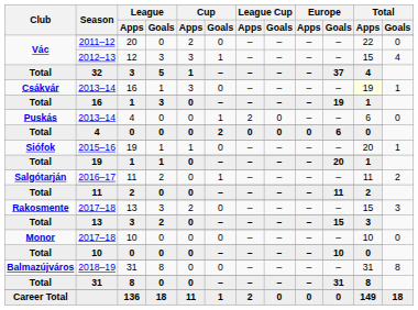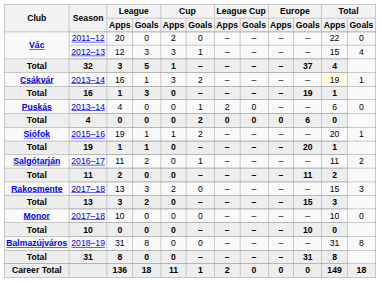 <table class="wikitable" style="font-size:90%; text-align: center;">
 <tr>
 <th rowspan="2">Club</th>
 <th rowspan="2">Season</th>
 <th colspan="2">League</th>
 <th colspan="2">Cup</th>
 <th colspan="2">League Cup</th>
 <th colspan="2">Europe</th>
 <th colspan="2">Total</th>
 </tr>
 <tr>
 <th>Apps</th>
 <th>Goals</th>
 <th>Apps</th>
 <th>Goals</th>
 <th>Apps</th>
 <th>Goals</th>
 <th>Apps</th>
 <th>Goals</th>
 <th>Apps</th>
 <th>Goals</th>
 </tr>
 <tr ||-||-||-|->
 <td rowspan="4" valign="center"><strong><a href='#'>Vác</a></strong></td>
 </tr>
 <tr>
 <td><a href='#'>2011–12</a></td>
 <td>20</td>
 <td>0</td>
 <td>2</td>
 <td>0</td>
 <td>–</td>
 <td>–</td>
 <td>–</td>
 <td>–</td>
 <td>22</td>
 <td>0</td>
 </tr>
 <tr>
 <td><a href='#'>2012–13</a></td>
 <td>12</td>
 <td>3</td>
 <td>3</td>
 <td>1</td>
 <td>–</td>
 <td>–</td>
 <td>–</td>
 <td>–</td>
 <td>15</td>
 <td>4</td>
 </tr>
 <tr>
 </tr>
 <tr style="font-weight:bold; background-color:#eeeeee;">
 <td>Total</td>
 <td>32</td>
 <td>3</td>
 <td>5</td>
 <td>1</td>
 <td>–</td>
 <td>–</td>
 <td>–</td>
 <td>–</td>
 <td>37</td>
 <td>4</td>
 </tr>
 <tr>
 <td rowspan="3" valign="center"><strong><a href='#'>Csákvár</a></strong></td>
 </tr>
 <tr>
 <td><a href='#'>2013–14</a></td>
 <td>16</td>
 <td>1</td>
 <td>3</td>
-<td>0</td>
+<td>2</td>
 <td>–</td>
 <td>–</td>
 <td>–</td>
 <td>–</td>
 <td style="background: lightyellow;">19</td>
 <td>1</td>
 </tr>
 <tr>
 </tr>
 <tr style="font-weight:bold; background-color:#eeeeee;">
 <td>Total</td>
 <td>16</td>
 <td>1</td>
 <td>3</td>
 <td>0</td>
 <td>–</td>
 <td>–</td>
 <td>–</td>
 <td>–</td>
 <td>19</td>
 <td>1</td>
 </tr>
 <tr>
 <td rowspan="3" valign="center"><strong><a href='#'>Puskás</a></strong></td>
 </tr>
 <tr>
 <td><a href='#'>2013–14</a></td>
 <td>4</td>
 <td>0</td>
 <td>0</td>
 <td>1</td>
 <td>2</td>
 <td>0</td>
 <td>–</td>
 <td>–</td>
 <td>6</td>
 <td>0</td>
 </tr>
 <tr>
 </tr>
 <tr style="font-weight:bold; background-color:#eeeeee;">
 <td>Total</td>
 <td>4</td>
 <td>0</td>
 <td>0</td>
 <td>0</td>
 <td>2</td>
 <td>0</td>
 <td>0</td>
 <td>0</td>
 <td>6</td>
 <td>0</td>
 </tr>
 <tr>
 <td rowspan="3" valign="center"><strong><a href='#'>Siófok</a></strong></td>
 </tr>
 <tr>
 <td><a href='#'>2015–16</a></td>
 <td>19</td>
 <td>1</td>
 <td>1</td>
-<td>0</td>
+<td>2</td>
 <td>–</td>
 <td>–</td>
 <td>–</td>
 <td>–</td>
 <td>20</td>
 <td>1</td>
 </tr>
 <tr>
 </tr>
 <tr style="font-weight:bold; background-color:#eeeeee;">
 <td>Total</td>
 <td>19</td>
 <td>1</td>
 <td>1</td>
 <td>0</td>
 <td>–</td>
 <td>–</td>
 <td>–</td>
 <td>–</td>
 <td>20</td>
 <td>1</td>
 </tr>
 <tr>
 <td rowspan="3" valign="center"><strong><a href='#'>Salgótarján</a></strong></td>
 </tr>
 <tr>
 <td><a href='#'>2016–17</a></td>
 <td>11</td>
 <td>2</td>
 <td>0</td>
 <td>1</td>
 <td>–</td>
 <td>–</td>
 <td>–</td>
 <td>–</td>
 <td>11</td>
 <td>2</td>
 </tr>
 <tr>
 </tr>
 <tr style="font-weight:bold; background-color:#eeeeee;">
 <td>Total</td>
 <td>11</td>
 <td>2</td>
 <td>0</td>
 <td>0</td>
 <td>–</td>
 <td>–</td>
 <td>–</td>
 <td>–</td>
 <td>11</td>
 <td>2</td>
 </tr>
 <tr>
 <td rowspan="3" valign="center"><strong><a href='#'>Rakosmente</a></strong></td>
 </tr>
 <tr>
 <td><a href='#'>2017–18</a></td>
 <td>13</td>
 <td>3</td>
 <td>2</td>
 <td>0</td>
 <td>–</td>
 <td>–</td>
 <td>–</td>
 <td>–</td>
 <td>15</td>
 <td>3</td>
 </tr>
 <tr>
 </tr>
 <tr style="font-weight:bold; background-color:#eeeeee;">
 <td>Total</td>
 <td>13</td>
 <td>3</td>
 <td>2</td>
 <td>0</td>
 <td>–</td>
 <td>–</td>
 <td>–</td>
 <td>–</td>
 <td>15</td>
 <td>3</td>
 </tr>
 <tr>
 <td rowspan="3" valign="center"><strong><a href='#'>Monor</a></strong></td>
 </tr>
 <tr>
 <td><a href='#'>2017–18</a></td>
 <td>10</td>
 <td>0</td>
 <td>0</td>
 <td>0</td>
 <td>–</td>
 <td>–</td>
 <td>–</td>
 <td>–</td>
 <td>10</td>
 <td>0</td>
 </tr>
 <tr>
 </tr>
 <tr style="font-weight:bold; background-color:#eeeeee;">
 <td>Total</td>
 <td>10</td>
 <td>0</td>
 <td>0</td>
 <td>0</td>
 <td>–</td>
 <td>–</td>
 <td>–</td>
 <td>–</td>
 <td>10</td>
 <td>0</td>
 </tr>
 <tr>
 <td rowspan="3" valign="center"><strong><a href='#'>Balmazújváros</a></strong></td>
 </tr>
 <tr>
 <td><a href='#'>2018–19</a></td>
 <td>31</td>
 <td>8</td>
 <td>0</td>
 <td>0</td>
 <td>–</td>
 <td>–</td>
 <td>–</td>
 <td>–</td>
 <td>31</td>
 <td>8</td>
 </tr>
 <tr>
 </tr>
 <tr style="font-weight:bold; background-color:#eeeeee;">
 <td>Total</td>
 <td>31</td>
 <td>8</td>
 <td>0</td>
 <td>0</td>
 <td>–</td>
 <td>–</td>
 <td>–</td>
 <td>–</td>
 <td>31</td>
 <td>8</td>
 </tr>
 <tr>
 </tr>
 <tr style="font-weight:bold; background-color:#eeeeee;">
 <td rowspan="2" valign="top"><strong>Career Total</strong></td>
 <td></td>
 <td><strong>136</strong></td>
 <td><strong>18</strong></td>
 <td><strong>11</strong></td>
 <td><strong>1</strong></td>
 <td><strong>2</strong></td>
 <td><strong>0</strong></td>
 <td><strong>0</strong></td>
 <td><strong>0</strong></td>
 <td><strong>149</strong></td>
 <td><strong>18</strong></td>
 </tr>
 </table>
